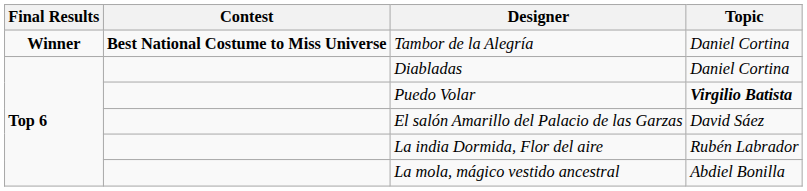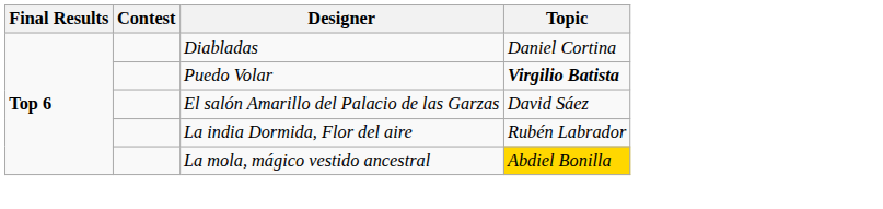 <table class="wikitable">
 <tr>
 <th>Final Results</th>
 <th>Contest</th>
 <th>Designer</th>
 <th>Topic</th>
-</tr>
-<tr>
-<td align="center"><strong>Winner</strong></td>
-<td><strong>Best National Costume to Miss Universe</strong></td>
-<td><em>Tambor de la Alegría</em></td>
-<td><em>Daniel Cortina</em></td>
 </tr>
 <tr>
 <td rowspan=5><strong>Top 6</strong></td>
 <td></td>
 <td><em>Diabladas</em></td>
 <td><em>Daniel Cortina</em></td>
 </tr>
 <tr>
 <td></td>
 <td><em>Puedo Volar</em></td>
 <td><strong><em>Virgilio Batista</em></strong></td>
 </tr>
 <tr>
 <td></td>
 <td><em>El salón Amarillo del Palacio de las Garzas</em></td>
 <td><em>David Sáez</em></td>
 </tr>
 <tr>
 <td></td>
 <td><em>La india Dormida, Flor del aire</em></td>
 <td><em>Rubén Labrador</em></td>
 </tr>
 <tr>
 <td></td>
 <td><em>La mola, mágico vestido ancestral</em></td>
-<td><em>Abdiel Bonilla</em></td>
+<td style="background: gold;"><em>Abdiel Bonilla</em></td>
 </tr>
 </table>
